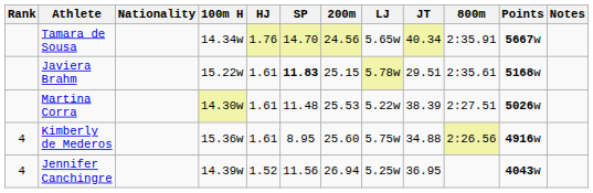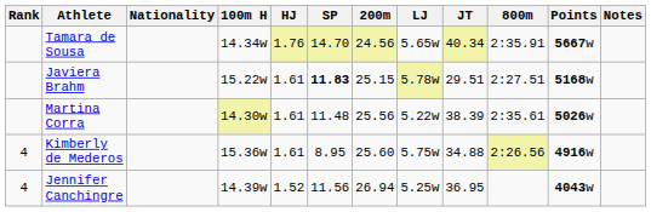 <table class="wikitable sortable" style=" text-align:center;">
 <tr>
 <th>Rank</th>
 <th>Athlete</th>
 <th>Nationality</th>
 <th>100m H</th>
 <th>HJ</th>
 <th>SP</th>
 <th>200m</th>
 <th>LJ</th>
 <th>JT</th>
 <th>800m</th>
 <th>Points</th>
 <th>Notes</th>
 </tr>
 <tr>
 <td></td>
 <td align=left><a href='#'>Tamara de Sousa</a></td>
 <td align=left></td>
 <td>14.34w</td>
 <td bgcolor=#F2F5A9>1.76</td>
 <td bgcolor=#F2F5A9>14.70</td>
 <td bgcolor=#F2F5A9>24.56</td>
 <td>5.65w</td>
 <td bgcolor=#F2F5A9>40.34</td>
 <td>2:35.91</td>
 <td><strong>5667</strong>w</td>
 <td></td>
 </tr>
 <tr>
 <td></td>
 <td align=left><a href='#'>Javiera Brahm</a></td>
 <td align=left></td>
 <td>15.22w</td>
 <td>1.61</td>
 <td><strong>11.83</strong></td>
 <td>25.15</td>
 <td bgcolor=#F2F5A9>5.78w</td>
 <td>29.51</td>
-<td>2:35.61</td>
+<td>2:27.51</td>
 <td><strong>5168</strong>w</td>
 <td></td>
 </tr>
 <tr>
 <td></td>
 <td align=left><a href='#'>Martina Corra</a></td>
 <td align=left></td>
 <td bgcolor=#F2F5A9>14.30w</td>
 <td>1.61</td>
 <td>11.48</td>
-<td>25.53</td>
+<td>25.56</td>
 <td>5.22w</td>
 <td>38.39</td>
-<td>2:27.51</td>
+<td>2:35.61</td>
 <td><strong>5026</strong>w</td>
 <td></td>
 </tr>
 <tr>
 <td>4</td>
 <td align=left><a href='#'>Kimberly de Mederos</a></td>
 <td align=left></td>
 <td>15.36w</td>
 <td>1.61</td>
 <td>8.95</td>
 <td>25.60</td>
 <td>5.75w</td>
 <td>34.88</td>
 <td bgcolor=#F2F5A9>2:26.56</td>
 <td><strong>4916</strong>w</td>
 <td></td>
 </tr>
 <tr>
 <td>4</td>
 <td align=left><a href='#'>Jennifer Canchingre</a></td>
 <td align=left></td>
 <td>14.39w</td>
 <td>1.52</td>
 <td>11.56</td>
 <td>26.94</td>
 <td>5.25w</td>
 <td>36.95</td>
 <td></td>
 <td><strong>4043</strong>w</td>
 <td></td>
 </tr>
 </table>
